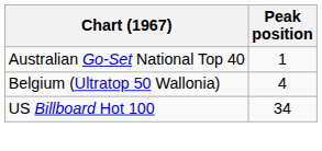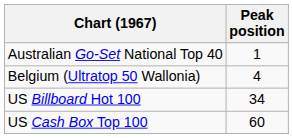 <table class="wikitable sortable">
 <tr>
 <th>Chart (1967)</th>
 <th>Peak<br>position</th>
 </tr>
 <tr>
 <td>Australian <em><a href='#'>Go-Set</a></em> National Top 40</td>
 <td align="center">1</td>
 </tr>
 <tr>
 <td>Belgium (<a href='#'>Ultratop 50</a> Wallonia)</td>
 <td align="center">4</td>
 </tr>
 <tr>
 <td>US <a href='#'><em>Billboard</em> Hot 100</a></td>
 <td align="center">34</td>
 </tr>
+<tr>
+<td>US <a href='#'><em>Cash Box</em> Top 100</a></td>
+<td align="center">60</td>
+</tr>
 </table>
